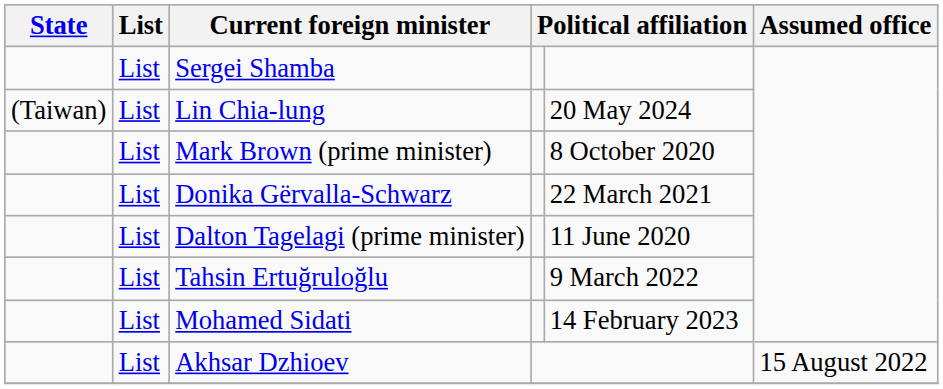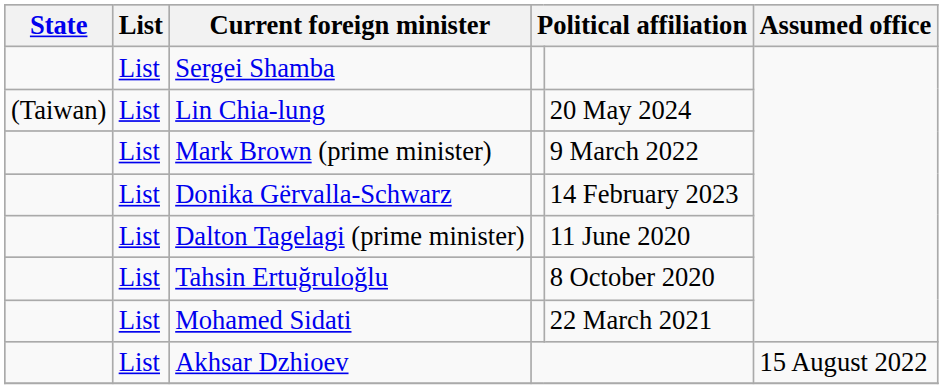 <table class="wikitable sortable">
 <tr>
 <th><a href='#'>State</a></th>
 <th>List</th>
 <th>Current foreign minister</th>
 <th colspan="2">Political affiliation</th>
 <th>Assumed office</th>
 </tr>
 <tr>
 <td></td>
 <td><a href='#'>List</a></td>
 <td><a href='#'>Sergei Shamba</a></td>
 <td></td>
 <td></td>
 </tr>
 <tr>
 <td> (Taiwan)</td>
 <td><a href='#'>List</a></td>
 <td><a href='#'>Lin Chia-lung</a></td>
 <td></td>
 <td>20 May 2024</td>
 </tr>
 <tr>
 <td></td>
 <td><a href='#'>List</a></td>
 <td><a href='#'>Mark Brown</a> (prime minister)</td>
 <td></td>
-<td>8 October 2020</td>
+<td>9 March 2022</td>
 </tr>
 <tr>
 <td></td>
 <td><a href='#'>List</a></td>
 <td><a href='#'>Donika Gërvalla-Schwarz</a></td>
 <td></td>
-<td>22 March 2021</td>
+<td>14 February 2023</td>
 </tr>
 <tr>
 <td></td>
 <td><a href='#'>List</a></td>
 <td><a href='#'>Dalton Tagelagi</a> (prime minister)</td>
 <td></td>
 <td>11 June 2020</td>
 </tr>
 <tr>
 <td></td>
 <td><a href='#'>List</a></td>
 <td><a href='#'>Tahsin Ertuğruloğlu</a></td>
 <td></td>
-<td>9 March 2022</td>
+<td>8 October 2020</td>
 </tr>
 <tr>
 <td></td>
 <td><a href='#'>List</a></td>
 <td><a href='#'>Mohamed Sidati</a></td>
 <td></td>
-<td>14 February 2023</td>
+<td>22 March 2021</td>
 </tr>
 <tr>
 <td></td>
 <td><a href='#'>List</a></td>
 <td><a href='#'>Akhsar Dzhioev</a></td>
 <td colspan="2"></td>
 <td>15 August 2022</td>
 </tr>
 <tr>
 </tr>
 </table>
